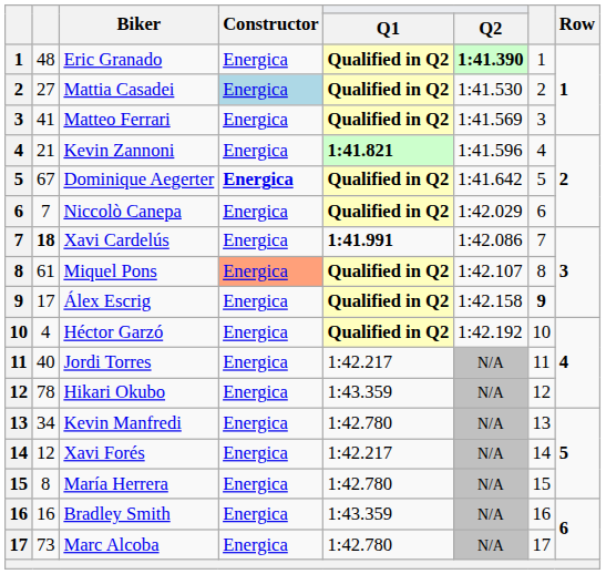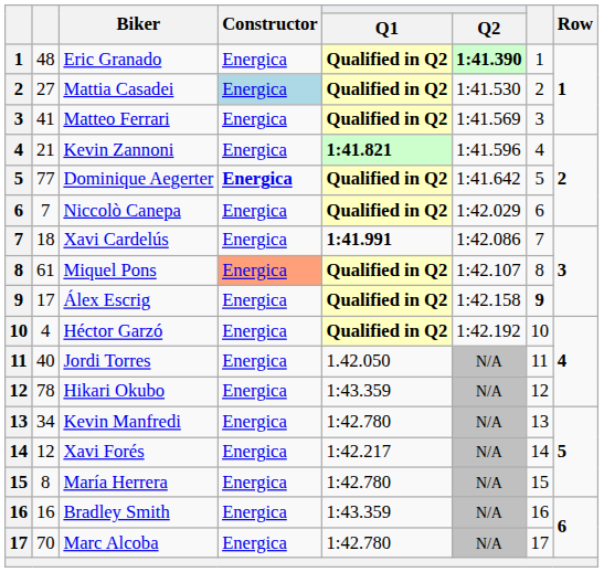 <table class="wikitable sortable" style="font-size: 85%;">
 <tr>
 <th rowspan="2"></th>
 <th rowspan="2"></th>
 <th rowspan="2">Biker</th>
 <th rowspan="2">Constructor</th>
 <th colspan="2" style="background:#eaecf0; text-align:center;"></th>
 <th rowspan="2"></th>
 <th rowspan="2">Row</th>
 </tr>
 <tr>
 <th scope="col">Q1</th>
 <th scope="col">Q2</th>
 </tr>
 <tr>
 <th scope="row">1</th>
 <td align="center">48</td>
 <td> <a href='#'>Eric Granado</a></td>
 <td><a href='#'>Energica</a></td>
 <td style="background:#ffffbf;"><strong>Qualified in Q2</strong></td>
 <td style="background:#ccffcc;"><strong>1:41.390</strong></td>
 <td align="center">1</td>
 <td rowspan="3"><strong>1</strong></td>
 </tr>
 <tr>
 <th scope="row">2</th>
 <td align="center">27</td>
 <td> <a href='#'>Mattia Casadei</a></td>
 <td style="background: lightblue;"><a href='#'>Energica</a></td>
 <td style="background:#ffffbf;"><strong>Qualified in Q2</strong></td>
 <td>1:41.530</td>
 <td align="center">2</td>
 </tr>
 <tr>
 <th scope="row">3</th>
 <td align="center">41</td>
 <td> <a href='#'>Matteo Ferrari</a></td>
 <td><a href='#'>Energica</a></td>
 <td style="background:#ffffbf;"><strong>Qualified in Q2</strong></td>
 <td>1:41.569</td>
 <td align="center">3</td>
 </tr>
 <tr>
 <th scope="row">4</th>
 <td align="center">21</td>
 <td> <a href='#'>Kevin Zannoni</a></td>
 <td><a href='#'>Energica</a></td>
 <td style="background:#ccffcc;"><strong>1:41.821</strong></td>
 <td>1:41.596</td>
 <td align="center">4</td>
 <td rowspan="3"><strong>2</strong></td>
 </tr>
 <tr>
 <th scope="row">5</th>
-<td align="center">67</td>
+<td align="center">77</td>
 <td> <a href='#'>Dominique Aegerter</a></td>
 <td><strong><a href='#'>Energica</a></strong></td>
 <td style="background:#ffffbf;"><strong>Qualified in Q2</strong></td>
 <td>1:41.642</td>
 <td align="center">5</td>
 </tr>
 <tr>
 <th scope="row">6</th>
 <td align="center">7</td>
 <td> <a href='#'>Niccolò Canepa</a></td>
 <td><a href='#'>Energica</a></td>
 <td style="background:#ffffbf;"><strong>Qualified in Q2</strong></td>
 <td>1:42.029</td>
 <td align="center">6</td>
 </tr>
 <tr>
 <th scope="row">7</th>
-<td align="center"><strong>18</strong></td>
+<td align="center">18</td>
 <td> <a href='#'>Xavi Cardelús</a></td>
 <td><a href='#'>Energica</a></td>
 <td><strong>1:41.991</strong></td>
 <td>1:42.086</td>
 <td align="center">7</td>
 <td rowspan="3"><strong>3</strong></td>
 </tr>
 <tr>
 <th scope="row">8</th>
 <td align="center">61</td>
 <td> <a href='#'>Miquel Pons</a></td>
 <td style="background: lightsalmon;"><a href='#'>Energica</a></td>
 <td style="background:#ffffbf;"><strong>Qualified in Q2</strong></td>
 <td>1:42.107</td>
 <td align="center">8</td>
 </tr>
 <tr>
 <th scope="row">9</th>
 <td align="center">17</td>
 <td> <a href='#'>Álex Escrig</a></td>
 <td><a href='#'>Energica</a></td>
 <td style="background:#ffffbf;"><strong>Qualified in Q2</strong></td>
 <td>1:42.158</td>
 <td align="center"><strong>9</strong></td>
 </tr>
 <tr>
 <th scope="row">10</th>
 <td align="center">4</td>
 <td> <a href='#'>Héctor Garzó</a></td>
 <td><a href='#'>Energica</a></td>
 <td style="background:#ffffbf;"><strong>Qualified in Q2</strong></td>
 <td>1:42.192</td>
 <td align="center">10</td>
 <td rowspan="3"><strong>4</strong></td>
 </tr>
 <tr>
 <th scope="row">11</th>
 <td align="center">40</td>
 <td> <a href='#'>Jordi Torres</a></td>
 <td><a href='#'>Energica</a></td>
-<td>1:42.217</td>
+<td>1.42.050</td>
 <td style="background: silver" align="center" data-sort-value="11"><small>N/A</small></td>
 <td align="center">11</td>
 </tr>
 <tr>
 <th scope="row">12</th>
 <td align="center">78</td>
 <td> <a href='#'>Hikari Okubo</a></td>
 <td><a href='#'>Energica</a></td>
 <td>1:43.359</td>
 <td style="background: silver" align="center" data-sort-value="12"><small>N/A</small></td>
 <td align="center">12</td>
 </tr>
 <tr>
 <th scope="row">13</th>
 <td align="center">34</td>
 <td> <a href='#'>Kevin Manfredi</a></td>
 <td><a href='#'>Energica</a></td>
 <td>1:42.780</td>
 <td style="background: silver" align="center" data-sort-value="13"><small>N/A</small></td>
 <td align="center">13</td>
 <td rowspan="3"><strong>5</strong></td>
 </tr>
 <tr>
 <th scope="row">14</th>
 <td align="center">12</td>
 <td> <a href='#'>Xavi Forés</a></td>
 <td><a href='#'>Energica</a></td>
 <td>1:42.217</td>
 <td style="background: silver" align="center" data-sort-value="14"><small>N/A</small></td>
 <td align="center">14</td>
 </tr>
 <tr>
 <th scope="row">15</th>
 <td align="center">8</td>
 <td> <a href='#'>María Herrera</a></td>
 <td><a href='#'>Energica</a></td>
 <td>1:42.780</td>
 <td style="background: silver" align="center" data-sort-value="15"><small>N/A</small></td>
 <td align="center">15</td>
 </tr>
 <tr>
 <th scope="row">16</th>
 <td align="center">16</td>
 <td> <a href='#'>Bradley Smith</a></td>
 <td><a href='#'>Energica</a></td>
 <td>1:43.359</td>
 <td style="background: silver" align="center" data-sort-value="16"><small>N/A</small></td>
 <td align="center">16</td>
 <td rowspan="2"><strong>6</strong></td>
 </tr>
 <tr>
 <th scope="row">17</th>
-<td align="center">73</td>
+<td align="center">70</td>
 <td> <a href='#'>Marc Alcoba</a></td>
 <td><a href='#'>Energica</a></td>
 <td>1:42.780</td>
 <td style="background: silver" align="center" data-sort-value="17"><small>N/A</small></td>
 <td align="center">17</td>
 </tr>
 <tr>
 <th colspan="8"></th>
 </tr>
 </table>
